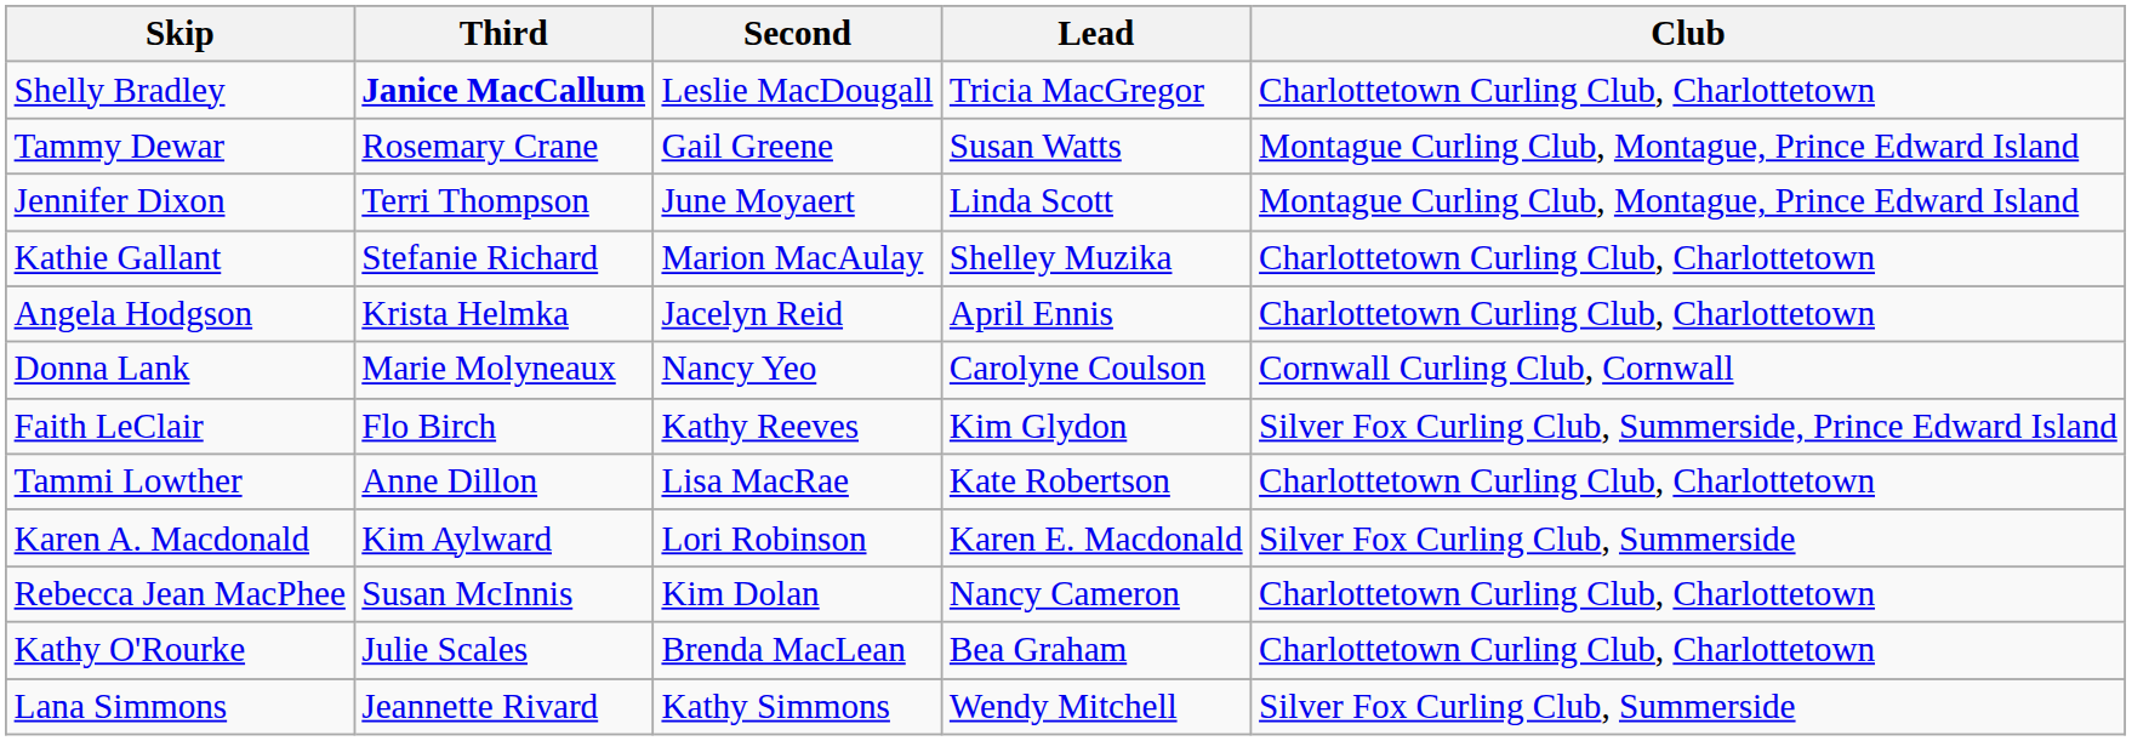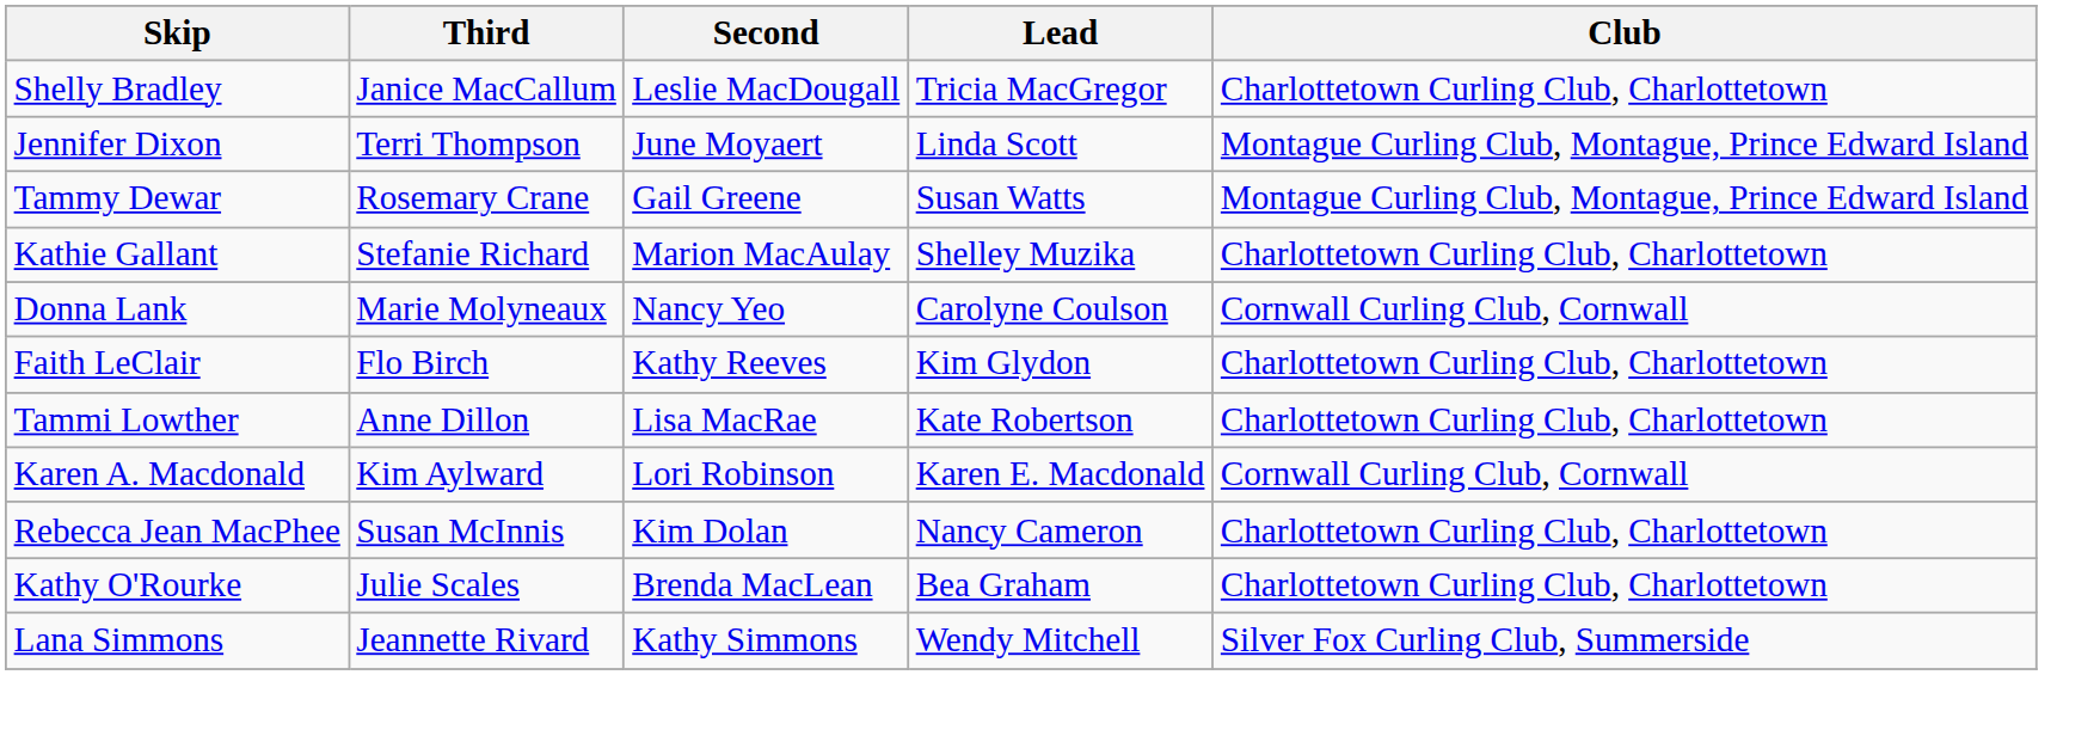 <table class="wikitable">
 <tr>
 <th>Skip</th>
 <th>Third</th>
 <th>Second</th>
 <th>Lead</th>
 <th>Club</th>
 </tr>
 <tr>
 <td><a href='#'>Shelly Bradley</a></td>
-<td><strong><a href='#'>Janice MacCallum</a></strong></td>
+<td><a href='#'>Janice MacCallum</a></td>
 <td><a href='#'>Leslie MacDougall</a></td>
 <td><a href='#'>Tricia MacGregor</a></td>
 <td><a href='#'>Charlottetown Curling Club</a>, <a href='#'>Charlottetown</a></td>
+</tr>
+<tr>
+<td><a href='#'>Jennifer Dixon</a></td>
+<td><a href='#'>Terri Thompson</a></td>
+<td><a href='#'>June Moyaert</a></td>
+<td><a href='#'>Linda Scott</a></td>
+<td><a href='#'>Montague Curling Club</a>, <a href='#'>Montague, Prince Edward Island</a></td>
 </tr>
 <tr>
 <td><a href='#'>Tammy Dewar</a></td>
 <td><a href='#'>Rosemary Crane</a></td>
 <td><a href='#'>Gail Greene</a></td>
 <td><a href='#'>Susan Watts</a></td>
 <td><a href='#'>Montague Curling Club</a>, <a href='#'>Montague, Prince Edward Island</a></td>
 </tr>
 <tr>
-<td><a href='#'>Jennifer Dixon</a></td>
-<td><a href='#'>Terri Thompson</a></td>
-<td><a href='#'>June Moyaert</a></td>
-<td><a href='#'>Linda Scott</a></td>
-<td><a href='#'>Montague Curling Club</a>, <a href='#'>Montague, Prince Edward Island</a></td>
-</tr>
-<tr>
 <td><a href='#'>Kathie Gallant</a></td>
 <td><a href='#'>Stefanie Richard</a></td>
 <td><a href='#'>Marion MacAulay</a></td>
 <td><a href='#'>Shelley Muzika</a></td>
-<td><a href='#'>Charlottetown Curling Club</a>, <a href='#'>Charlottetown</a></td>
-</tr>
-<tr>
-<td><a href='#'>Angela Hodgson</a></td>
-<td><a href='#'>Krista Helmka</a></td>
-<td><a href='#'>Jacelyn Reid</a></td>
-<td><a href='#'>April Ennis</a></td>
 <td><a href='#'>Charlottetown Curling Club</a>, <a href='#'>Charlottetown</a></td>
 </tr>
 <tr>
 <td><a href='#'>Donna Lank</a></td>
 <td><a href='#'>Marie Molyneaux</a></td>
 <td><a href='#'>Nancy Yeo</a></td>
 <td><a href='#'>Carolyne Coulson</a></td>
 <td><a href='#'>Cornwall Curling Club</a>, <a href='#'>Cornwall</a></td>
 </tr>
 <tr>
 <td><a href='#'>Faith LeClair</a></td>
 <td><a href='#'>Flo Birch</a></td>
 <td><a href='#'>Kathy Reeves</a></td>
 <td><a href='#'>Kim Glydon</a></td>
-<td><a href='#'>Silver Fox Curling Club</a>, <a href='#'>Summerside, Prince Edward Island</a></td>
+<td><a href='#'>Charlottetown Curling Club</a>, <a href='#'>Charlottetown</a></td>
 </tr>
 <tr>
 <td><a href='#'>Tammi Lowther</a></td>
 <td><a href='#'>Anne Dillon</a></td>
 <td><a href='#'>Lisa MacRae</a></td>
 <td><a href='#'>Kate Robertson</a></td>
 <td><a href='#'>Charlottetown Curling Club</a>, <a href='#'>Charlottetown</a></td>
 </tr>
 <tr>
 <td><a href='#'>Karen A. Macdonald</a></td>
 <td><a href='#'>Kim Aylward</a></td>
 <td><a href='#'>Lori Robinson</a></td>
 <td><a href='#'>Karen E. Macdonald</a></td>
-<td><a href='#'>Silver Fox Curling Club</a>, <a href='#'>Summerside</a></td>
+<td><a href='#'>Cornwall Curling Club</a>, <a href='#'>Cornwall</a></td>
 </tr>
 <tr>
 <td><a href='#'>Rebecca Jean MacPhee</a></td>
 <td><a href='#'>Susan McInnis</a></td>
 <td><a href='#'>Kim Dolan</a></td>
 <td><a href='#'>Nancy Cameron</a></td>
 <td><a href='#'>Charlottetown Curling Club</a>, <a href='#'>Charlottetown</a></td>
 </tr>
 <tr>
 <td><a href='#'>Kathy O'Rourke</a></td>
 <td><a href='#'>Julie Scales</a></td>
 <td><a href='#'>Brenda MacLean</a></td>
 <td><a href='#'>Bea Graham</a></td>
 <td><a href='#'>Charlottetown Curling Club</a>, <a href='#'>Charlottetown</a></td>
 </tr>
 <tr>
 <td><a href='#'>Lana Simmons</a></td>
 <td><a href='#'>Jeannette Rivard</a></td>
 <td><a href='#'>Kathy Simmons</a></td>
 <td><a href='#'>Wendy Mitchell</a></td>
 <td><a href='#'>Silver Fox Curling Club</a>, <a href='#'>Summerside</a></td>
 </tr>
 </table>
